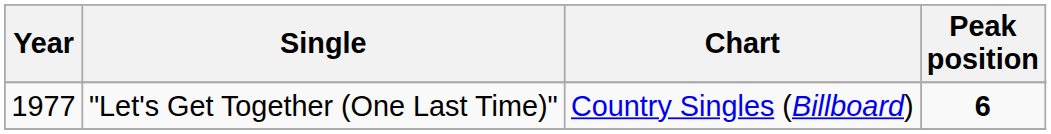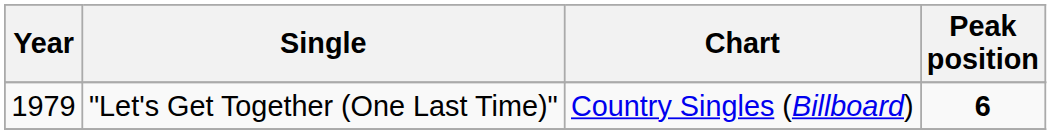 <table class="wikitable"  style="text-align: center;">
 <tr>
 <th>Year</th>
 <th>Single</th>
 <th>Chart</th>
 <th>Peak<br>position</th>
 </tr>
 <tr>
 </tr>
 <tr>
-<td>1977</td>
+<td>1979</td>
 <td>"Let's Get Together (One Last Time)"</td>
 <td><a href='#'>Country Singles</a> (<a href='#'><em>Billboard</em></a>)</td>
 <td><strong>6</strong></td>
 </tr>
 <tr>
 </tr>
 </table>
